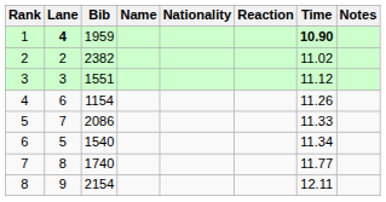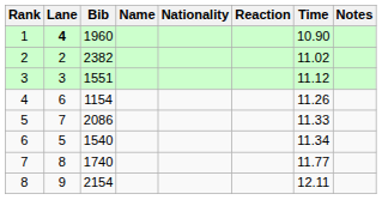 <table class="wikitable sortable" style="text-align:center">
 <tr>
 <th>Rank</th>
 <th>Lane</th>
 <th>Bib</th>
 <th>Name</th>
 <th>Nationality</th>
 <th>Reaction</th>
 <th>Time</th>
 <th>Notes</th>
 </tr>
 <tr bgcolor=ccffcc>
 <td>1</td>
 <td><strong>4</strong></td>
-<td>1959</td>
+<td>1960</td>
 <td align=left></td>
 <td align=left></td>
 <td></td>
-<td><strong>10.90</strong></td>
+<td>10.90</td>
 <td><strong></strong></td>
 </tr>
 <tr bgcolor=ccffcc>
 <td>2</td>
 <td>2</td>
 <td>2382</td>
 <td align=left></td>
 <td align=left></td>
 <td></td>
 <td>11.02</td>
 <td><strong></strong></td>
 </tr>
 <tr bgcolor=ccffcc>
 <td>3</td>
 <td>3</td>
 <td>1551</td>
 <td align=left></td>
 <td align=left></td>
 <td></td>
 <td>11.12</td>
 <td><strong></strong></td>
 </tr>
 <tr>
 <td>4</td>
 <td>6</td>
 <td>1154</td>
 <td align=left></td>
 <td align=left></td>
 <td></td>
 <td>11.26</td>
 <td></td>
 </tr>
 <tr>
 <td>5</td>
 <td>7</td>
 <td>2086</td>
 <td align=left></td>
 <td align=left></td>
 <td></td>
 <td>11.33</td>
 <td></td>
 </tr>
 <tr>
 <td>6</td>
 <td>5</td>
 <td>1540</td>
 <td align=left></td>
 <td align=left></td>
 <td></td>
 <td>11.34</td>
 <td></td>
 </tr>
 <tr>
 <td>7</td>
 <td>8</td>
 <td>1740</td>
 <td align=left></td>
 <td align=left></td>
 <td></td>
 <td>11.77</td>
 <td></td>
 </tr>
 <tr>
 <td>8</td>
 <td>9</td>
 <td>2154</td>
 <td align=left></td>
 <td align=left></td>
 <td></td>
 <td>12.11</td>
 <td></td>
 </tr>
 </table>
